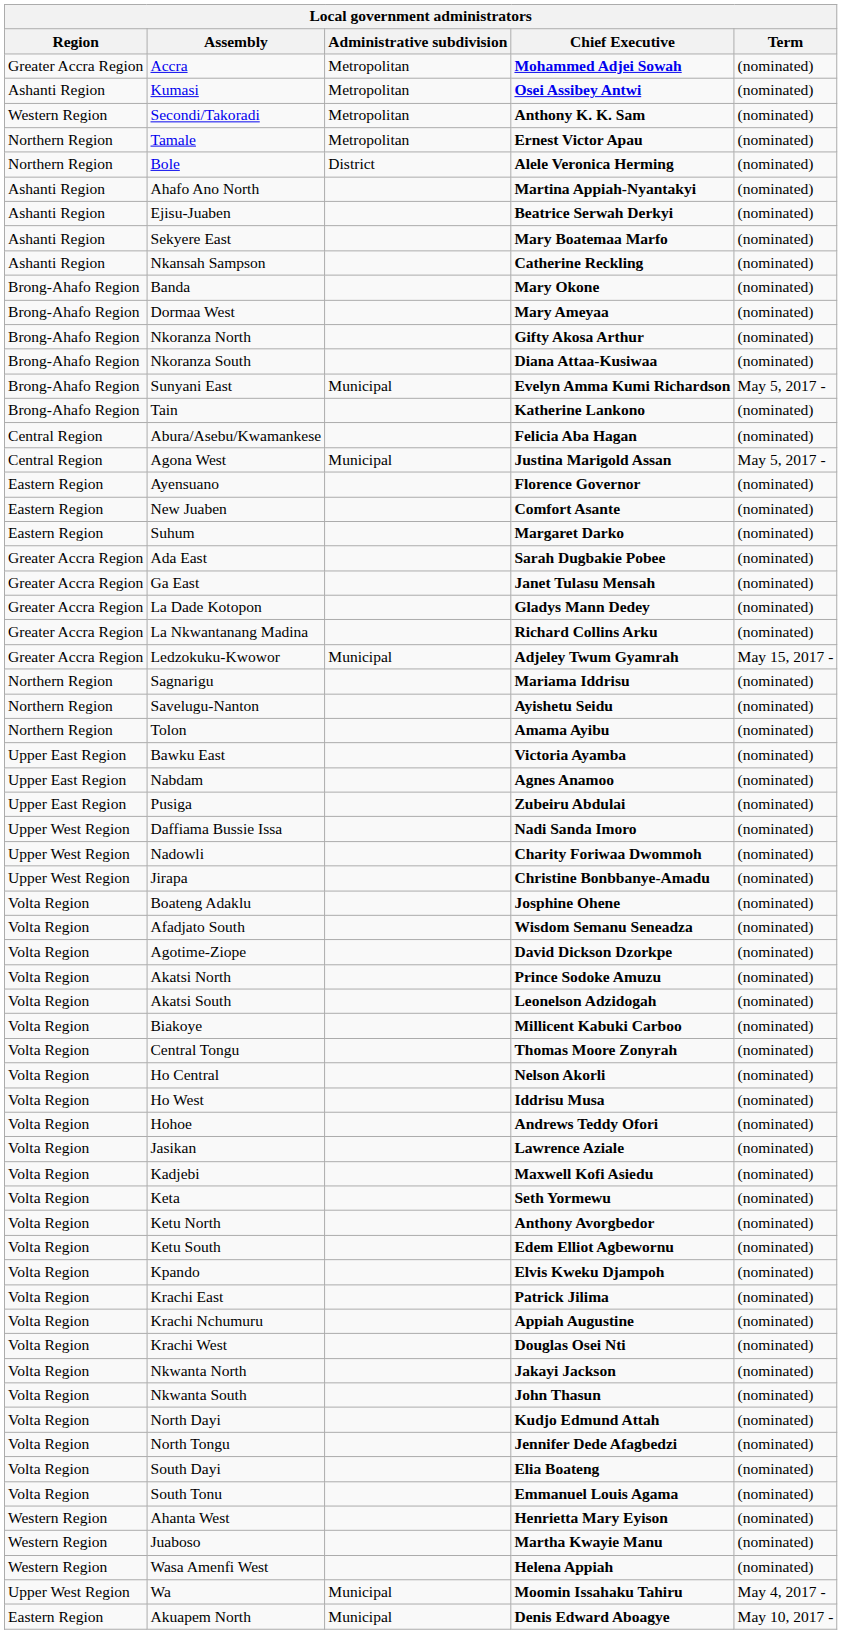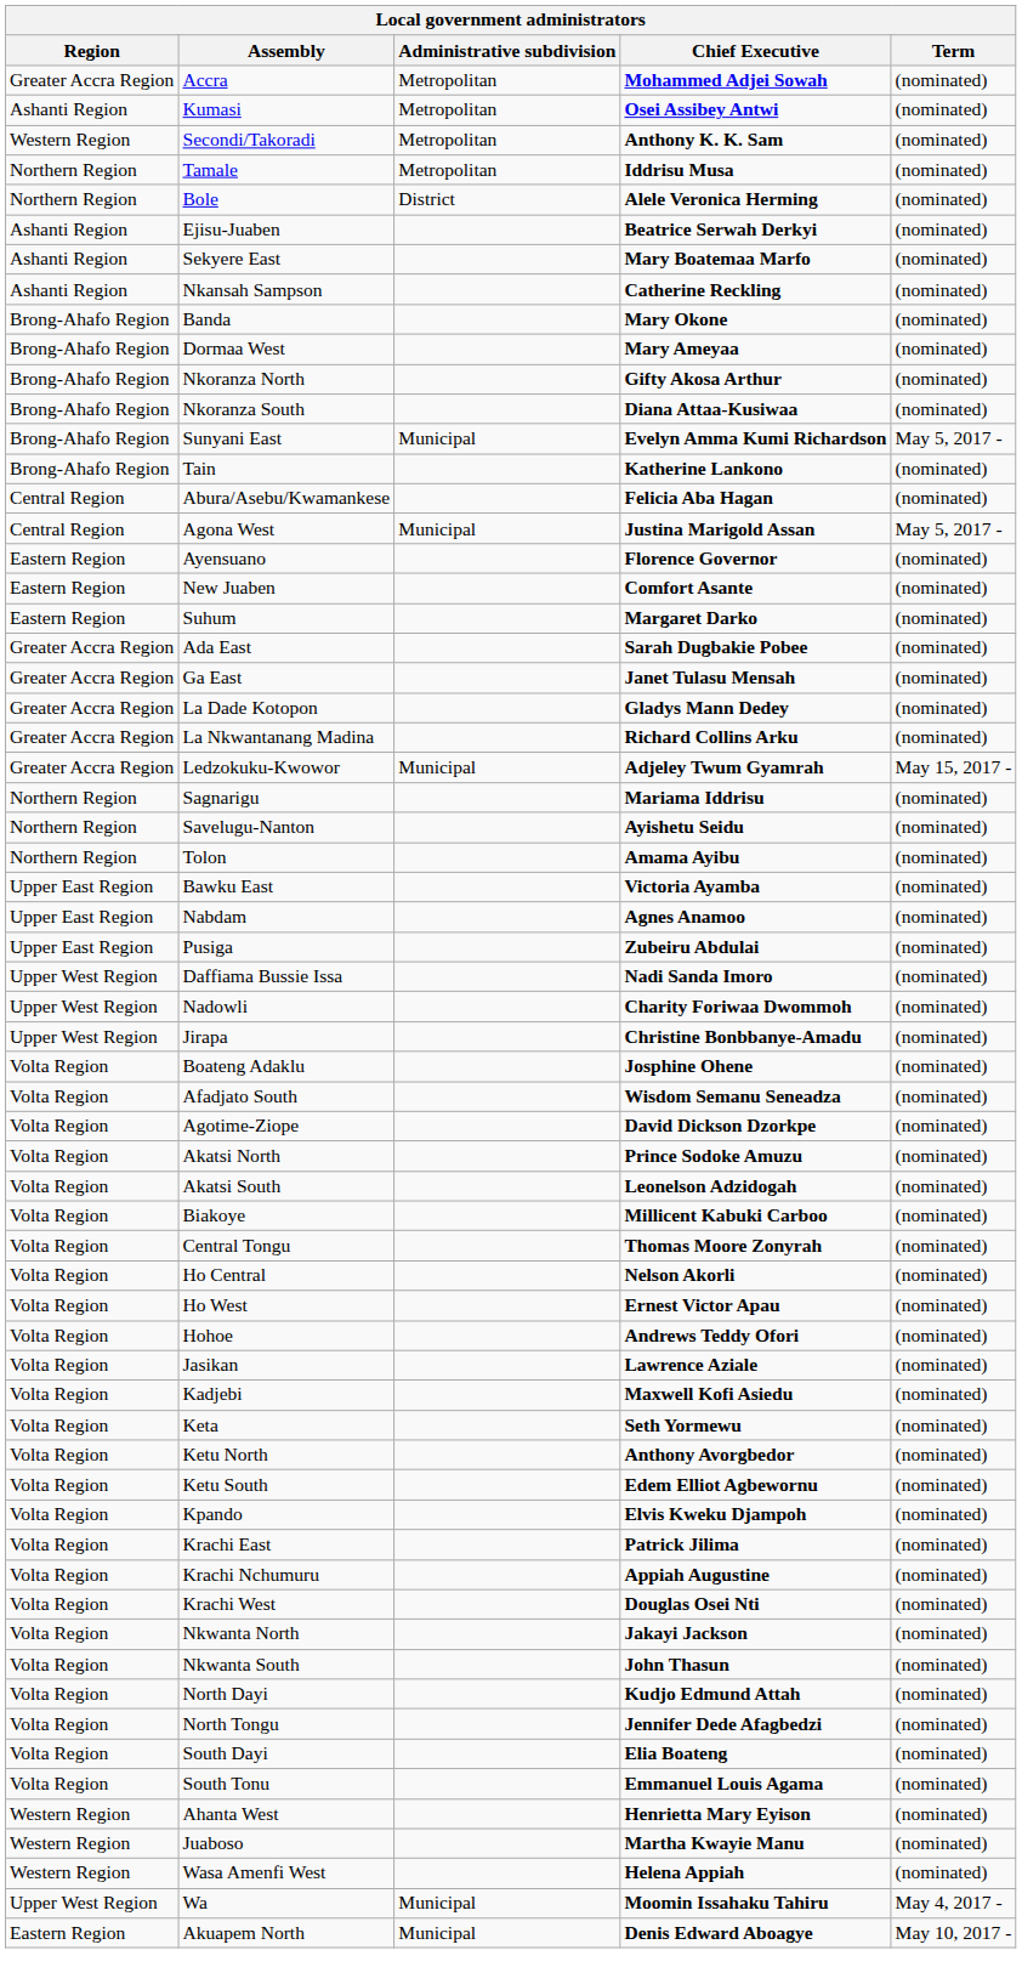 <table class="wikitable sortable mw-collapsible mw-collapsed">
 <tr>
 <th colspan=5 bgcolor=ccccff>Local government administrators</th>
 </tr>
 <tr>
 <th>Region</th>
 <th>Assembly</th>
 <th>Administrative subdivision</th>
 <th>Chief Executive</th>
 <th>Term</th>
 </tr>
 <tr>
 <td>Greater Accra Region</td>
 <td><a href='#'>Accra</a></td>
 <td>Metropolitan</td>
 <td><strong><a href='#'>Mohammed Adjei Sowah</a></strong></td>
 <td>(nominated)</td>
 </tr>
 <tr>
 <td>Ashanti Region</td>
 <td><a href='#'>Kumasi</a></td>
 <td>Metropolitan</td>
 <td><strong><a href='#'>Osei Assibey Antwi</a></strong></td>
 <td>(nominated)</td>
 </tr>
 <tr>
 <td>Western Region</td>
 <td><a href='#'>Secondi/Takoradi</a></td>
 <td>Metropolitan</td>
 <td><strong>Anthony K. K. Sam</strong></td>
 <td>(nominated)</td>
 </tr>
 <tr>
 <td>Northern Region</td>
 <td><a href='#'>Tamale</a></td>
 <td>Metropolitan</td>
-<td><strong>Ernest Victor Apau</strong></td>
+<td><strong>Iddrisu Musa</strong></td>
 <td>(nominated)</td>
 </tr>
 <tr>
 <td>Northern Region</td>
 <td><a href='#'>Bole</a></td>
 <td>District</td>
 <td><strong>Alele Veronica Herming</strong></td>
-<td>(nominated)</td>
-</tr>
-<tr>
-<td>Ashanti Region</td>
-<td>Ahafo Ano North</td>
-<td></td>
-<td><strong>Martina Appiah-Nyantakyi</strong></td>
 <td>(nominated)</td>
 </tr>
 <tr>
 <td>Ashanti Region</td>
 <td>Ejisu-Juaben</td>
 <td></td>
 <td><strong>Beatrice Serwah Derkyi</strong></td>
 <td>(nominated)</td>
 </tr>
 <tr>
 <td>Ashanti Region</td>
 <td>Sekyere East</td>
 <td></td>
 <td><strong>Mary Boatemaa Marfo</strong></td>
 <td>(nominated)</td>
 </tr>
 <tr>
 <td>Ashanti Region</td>
 <td>Nkansah Sampson</td>
 <td></td>
 <td><strong>Catherine Reckling</strong></td>
 <td>(nominated)</td>
 </tr>
 <tr>
 <td>Brong-Ahafo Region</td>
 <td>Banda</td>
 <td></td>
 <td><strong>Mary Okone</strong></td>
 <td>(nominated)</td>
 </tr>
 <tr>
 <td>Brong-Ahafo Region</td>
 <td>Dormaa West</td>
 <td></td>
 <td><strong>Mary Ameyaa</strong></td>
 <td>(nominated)</td>
 </tr>
 <tr>
 <td>Brong-Ahafo Region</td>
 <td>Nkoranza North</td>
 <td></td>
 <td><strong>Gifty Akosa Arthur</strong></td>
 <td>(nominated)</td>
 </tr>
 <tr>
 <td>Brong-Ahafo Region</td>
 <td>Nkoranza South</td>
 <td></td>
 <td><strong>Diana Attaa-Kusiwaa</strong></td>
 <td>(nominated)</td>
 </tr>
 <tr>
 <td>Brong-Ahafo Region</td>
 <td>Sunyani East</td>
 <td>Municipal</td>
 <td><strong>Evelyn Amma Kumi Richardson</strong></td>
 <td>May 5, 2017 -</td>
 </tr>
 <tr>
 <td>Brong-Ahafo Region</td>
 <td>Tain</td>
 <td></td>
 <td><strong>Katherine Lankono</strong></td>
 <td>(nominated)</td>
 </tr>
 <tr>
 <td>Central Region</td>
 <td>Abura/Asebu/Kwamankese</td>
 <td></td>
 <td><strong>Felicia Aba Hagan</strong></td>
 <td>(nominated)</td>
 </tr>
 <tr>
 <td>Central Region</td>
 <td>Agona West</td>
 <td>Municipal</td>
 <td><strong>Justina Marigold Assan</strong></td>
 <td>May 5, 2017 -</td>
 </tr>
 <tr>
 <td>Eastern Region</td>
 <td>Ayensuano</td>
 <td></td>
 <td><strong>Florence Governor</strong></td>
 <td>(nominated)</td>
 </tr>
 <tr>
 <td>Eastern Region</td>
 <td>New Juaben</td>
 <td></td>
 <td><strong>Comfort Asante </strong></td>
 <td>(nominated)</td>
 </tr>
 <tr>
 <td>Eastern Region</td>
 <td>Suhum</td>
 <td></td>
 <td><strong>Margaret Darko</strong></td>
 <td>(nominated)</td>
 </tr>
 <tr>
 <td>Greater Accra Region</td>
 <td>Ada East</td>
 <td></td>
 <td><strong>Sarah Dugbakie Pobee</strong></td>
 <td>(nominated)</td>
 </tr>
 <tr>
 <td>Greater Accra Region</td>
 <td>Ga East</td>
 <td></td>
 <td><strong>Janet Tulasu Mensah </strong></td>
 <td>(nominated)</td>
 </tr>
 <tr>
 <td>Greater Accra Region</td>
 <td>La Dade Kotopon</td>
 <td></td>
 <td><strong>Gladys Mann Dedey </strong></td>
 <td>(nominated)</td>
 </tr>
 <tr>
 <td>Greater Accra Region</td>
 <td>La Nkwantanang Madina</td>
 <td></td>
 <td><strong>Richard Collins Arku</strong></td>
 <td>(nominated)</td>
 </tr>
 <tr>
 <td>Greater Accra Region</td>
 <td>Ledzokuku-Kwowor</td>
 <td>Municipal</td>
 <td><strong>Adjeley Twum Gyamrah</strong></td>
 <td>May 15, 2017 -</td>
 </tr>
 <tr>
 <td>Northern Region</td>
 <td>Sagnarigu</td>
 <td></td>
 <td><strong>Mariama Iddrisu </strong></td>
 <td>(nominated)</td>
 </tr>
 <tr>
 <td>Northern Region</td>
 <td>Savelugu-Nanton</td>
 <td></td>
 <td><strong>Ayishetu Seidu</strong></td>
 <td>(nominated)</td>
 </tr>
 <tr>
 <td>Northern Region</td>
 <td>Tolon</td>
 <td></td>
 <td><strong>Amama Ayibu</strong></td>
 <td>(nominated)</td>
 </tr>
 <tr>
 <td>Upper East Region</td>
 <td>Bawku East</td>
 <td></td>
 <td><strong>Victoria Ayamba </strong></td>
 <td>(nominated)</td>
 </tr>
 <tr>
 <td>Upper East Region</td>
 <td>Nabdam</td>
 <td></td>
 <td><strong>Agnes Anamoo </strong></td>
 <td>(nominated)</td>
 </tr>
 <tr>
 <td>Upper East Region</td>
 <td>Pusiga</td>
 <td></td>
 <td><strong>Zubeiru Abdulai</strong></td>
 <td>(nominated)</td>
 </tr>
 <tr>
 <td>Upper West Region</td>
 <td>Daffiama Bussie Issa</td>
 <td></td>
 <td><strong>Nadi Sanda Imoro </strong></td>
 <td>(nominated)</td>
 </tr>
 <tr>
 <td>Upper West Region</td>
 <td>Nadowli</td>
 <td></td>
 <td><strong>Charity Foriwaa Dwommoh</strong></td>
 <td>(nominated)</td>
 </tr>
 <tr>
 <td>Upper West Region</td>
 <td>Jirapa</td>
 <td></td>
 <td><strong>Christine Bonbbanye-Amadu</strong></td>
 <td>(nominated)</td>
 </tr>
 <tr>
 <td>Volta Region</td>
 <td>Boateng Adaklu</td>
 <td></td>
 <td><strong>Josphine Ohene</strong></td>
 <td>(nominated)</td>
 </tr>
 <tr>
 <td>Volta Region</td>
 <td>Afadjato South</td>
 <td></td>
 <td><strong>Wisdom Semanu Seneadza</strong></td>
 <td>(nominated)</td>
 </tr>
 <tr>
 <td>Volta Region</td>
 <td>Agotime-Ziope</td>
 <td></td>
 <td><strong>David Dickson Dzorkpe</strong></td>
 <td>(nominated)</td>
 </tr>
 <tr>
 <td>Volta Region</td>
 <td>Akatsi North</td>
 <td></td>
 <td><strong>Prince Sodoke Amuzu</strong></td>
 <td>(nominated)</td>
 </tr>
 <tr>
 <td>Volta Region</td>
 <td>Akatsi South</td>
 <td></td>
 <td><strong>Leonelson Adzidogah</strong></td>
 <td>(nominated)</td>
 </tr>
 <tr>
 <td>Volta Region</td>
 <td>Biakoye</td>
 <td></td>
 <td><strong>Millicent Kabuki Carboo</strong></td>
 <td>(nominated)</td>
 </tr>
 <tr>
 <td>Volta Region</td>
 <td>Central Tongu</td>
 <td></td>
 <td><strong>Thomas Moore Zonyrah</strong></td>
 <td>(nominated)</td>
 </tr>
 <tr>
 <td>Volta Region</td>
 <td>Ho Central</td>
 <td></td>
 <td><strong>Nelson Akorli</strong></td>
 <td>(nominated)</td>
 </tr>
 <tr>
 <td>Volta Region</td>
 <td>Ho West</td>
 <td></td>
-<td><strong>Iddrisu Musa</strong></td>
+<td><strong>Ernest Victor Apau</strong></td>
 <td>(nominated)</td>
 </tr>
 <tr>
 <td>Volta Region</td>
 <td>Hohoe</td>
 <td></td>
 <td><strong>Andrews Teddy Ofori</strong></td>
 <td>(nominated)</td>
 </tr>
 <tr>
 <td>Volta Region</td>
 <td>Jasikan</td>
 <td></td>
 <td><strong>Lawrence Aziale</strong></td>
 <td>(nominated)</td>
 </tr>
 <tr>
 <td>Volta Region</td>
 <td>Kadjebi</td>
 <td></td>
 <td><strong>Maxwell Kofi Asiedu</strong></td>
 <td>(nominated)</td>
 </tr>
 <tr>
 <td>Volta Region</td>
 <td>Keta</td>
 <td></td>
 <td><strong>Seth Yormewu</strong></td>
 <td>(nominated)</td>
 </tr>
 <tr>
 <td>Volta Region</td>
 <td>Ketu North</td>
 <td></td>
 <td><strong>Anthony Avorgbedor</strong></td>
 <td>(nominated)</td>
 </tr>
 <tr>
 <td>Volta Region</td>
 <td>Ketu South</td>
 <td></td>
 <td><strong>Edem Elliot Agbewornu</strong></td>
 <td>(nominated)</td>
 </tr>
 <tr>
 <td>Volta Region</td>
 <td>Kpando</td>
 <td></td>
 <td><strong>Elvis Kweku Djampoh</strong></td>
 <td>(nominated)</td>
 </tr>
 <tr>
 <td>Volta Region</td>
 <td>Krachi East</td>
 <td></td>
 <td><strong>Patrick Jilima</strong></td>
 <td>(nominated)</td>
 </tr>
 <tr>
 <td>Volta Region</td>
 <td>Krachi Nchumuru</td>
 <td></td>
 <td><strong>Appiah Augustine</strong></td>
 <td>(nominated)</td>
 </tr>
 <tr>
 <td>Volta Region</td>
 <td>Krachi West</td>
 <td></td>
 <td><strong>Douglas Osei Nti</strong></td>
 <td>(nominated)</td>
 </tr>
 <tr>
 <td>Volta Region</td>
 <td>Nkwanta North</td>
 <td></td>
 <td><strong>Jakayi Jackson</strong></td>
 <td>(nominated)</td>
 </tr>
 <tr>
 <td>Volta Region</td>
 <td>Nkwanta South</td>
 <td></td>
 <td><strong>John Thasun</strong></td>
 <td>(nominated)</td>
 </tr>
 <tr>
 <td>Volta Region</td>
 <td>North Dayi</td>
 <td></td>
 <td><strong>Kudjo Edmund Attah</strong></td>
 <td>(nominated)</td>
 </tr>
 <tr>
 <td>Volta Region</td>
 <td>North Tongu</td>
 <td></td>
 <td><strong>Jennifer Dede Afagbedzi </strong></td>
 <td>(nominated)</td>
 </tr>
 <tr>
 <td>Volta Region</td>
 <td>South Dayi</td>
 <td></td>
 <td><strong>Elia Boateng</strong></td>
 <td>(nominated)</td>
 </tr>
 <tr>
 <td>Volta Region</td>
 <td>South Tonu</td>
 <td></td>
 <td><strong>Emmanuel Louis Agama</strong></td>
 <td>(nominated)</td>
 </tr>
 <tr>
 <td>Western Region  </td>
 <td>Ahanta West</td>
 <td></td>
 <td><strong>Henrietta Mary Eyison</strong></td>
 <td>(nominated)</td>
 </tr>
 <tr>
 <td>Western Region  </td>
 <td>Juaboso</td>
 <td></td>
 <td><strong>Martha Kwayie Manu  </strong></td>
 <td>(nominated)</td>
 </tr>
 <tr>
 <td>Western Region  </td>
 <td>Wasa Amenfi West</td>
 <td></td>
 <td><strong>Helena Appiah </strong></td>
 <td>(nominated)</td>
 </tr>
 <tr>
 <td>Upper West Region</td>
 <td>Wa</td>
 <td>Municipal</td>
 <td><strong>Moomin Issahaku Tahiru</strong></td>
 <td>May 4, 2017 -</td>
 </tr>
 <tr>
 <td>Eastern Region</td>
 <td>Akuapem North</td>
 <td>Municipal</td>
 <td><strong>Denis Edward Aboagye</strong></td>
 <td>May 10, 2017 -</td>
 </tr>
 </table>
